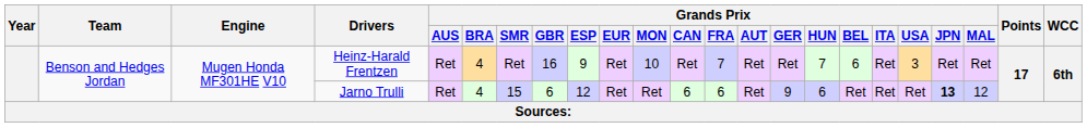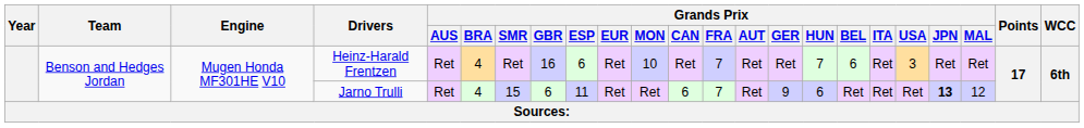 <table class="wikitable" style="text-align:center; font-size:95%">
 <tr>
 <th rowspan="2">Year</th>
 <th rowspan="2">Team</th>
 <th rowspan="2">Engine</th>
 <th rowspan="2">Drivers</th>
 <th colspan="17">Grands Prix</th>
 <th rowspan="2">Points</th>
 <th rowspan="2">WCC</th>
 </tr>
 <tr>
 <th><a href='#'>AUS</a></th>
 <th><a href='#'>BRA</a></th>
 <th><a href='#'>SMR</a></th>
 <th><a href='#'>GBR</a></th>
 <th><a href='#'>ESP</a></th>
 <th><a href='#'>EUR</a></th>
 <th><a href='#'>MON</a></th>
 <th><a href='#'>CAN</a></th>
 <th><a href='#'>FRA</a></th>
 <th><a href='#'>AUT</a></th>
 <th><a href='#'>GER</a></th>
 <th><a href='#'>HUN</a></th>
 <th><a href='#'>BEL</a></th>
 <th><a href='#'>ITA</a></th>
 <th><a href='#'>USA</a></th>
 <th><a href='#'>JPN</a></th>
 <th><a href='#'>MAL</a></th>
 </tr>
 <tr>
 <th rowspan="2"></th>
 <td rowspan="2"><a href='#'>Benson and Hedges Jordan</a></td>
 <td rowspan="2"><a href='#'>Mugen Honda MF301HE</a> <a href='#'>V10</a></td>
 <td> <a href='#'>Heinz-Harald Frentzen</a></td>
 <td style="background:#EFCFFF;">Ret</td>
 <td style="background:#FFDF9F;">4</td>
 <td style="background:#EFCFFF;">Ret</td>
 <td style="background:#CFCFFF;">16</td>
-<td style="background:#DFFFDF;">9</td>
+<td style="background:#DFFFDF;">6</td>
 <td style="background:#EFCFFF;">Ret</td>
 <td style="background:#CFCFFF;">10</td>
 <td style="background:#EFCFFF;">Ret</td>
 <td style="background:#CFCFFF;">7</td>
 <td style="background:#EFCFFF;">Ret</td>
 <td style="background:#EFCFFF;">Ret</td>
 <td style="background:#DFFFDF;">7</td>
 <td style="background:#DFFFDF;">6</td>
 <td style="background:#EFCFFF;">Ret</td>
 <td style="background:#FFDF9F;">3</td>
 <td style="background:#EFCFFF;">Ret</td>
 <td style="background:#EFCFFF;">Ret</td>
 <th rowspan="2">17</th>
 <th rowspan="2">6th</th>
 </tr>
 <tr>
 <td> <a href='#'>Jarno Trulli</a></td>
 <td style="background:#EFCFFF;">Ret</td>
 <td style="background:#DFFFDF;">4</td>
 <td style="background:#CFCFFF;">15</td>
 <td style="background:#DFFFDF;">6</td>
-<td style="background:#CFCFFF;">12</td>
+<td style="background:#CFCFFF;">11</td>
 <td style="background:#EFCFFF;">Ret</td>
 <td style="background:#EFCFFF;">Ret</td>
 <td style="background:#DFFFDF;">6</td>
-<td style="background:#DFFFDF;">6</td>
+<td style="background:#DFFFDF;">7</td>
 <td style="background:#EFCFFF;">Ret</td>
 <td style="background:#CFCFFF;">9</td>
 <td style="background:#CFCFFF;">6</td>
 <td style="background:#EFCFFF;">Ret</td>
 <td style="background:#EFCFFF;">Ret</td>
 <td style="background:#EFCFFF;">Ret</td>
 <td style="background:#CFCFFF;"><strong>13</strong></td>
 <td style="background:#CFCFFF;">12</td>
 </tr>
 <tr>
 <th colspan="24">Sources:</th>
 </tr>
 </table>
